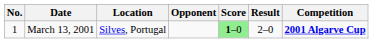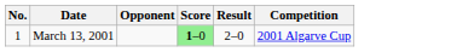 <table class="wikitable plainrowheaders">
 <tr>
 <th>No.</th>
 <th>Date</th>
-<th>Location</th>
 <th>Opponent</th>
 <th>Score</th>
 <th>Result</th>
 <th>Competition</th>
 </tr>
 <tr>
 <td align="center">1</td>
 <td>March 13, 2001</td>
-<td><a href='#'>Silves</a>, Portugal</td>
 <td></td>
 <td align="center" style="background: lightgreen;"><strong>1</strong>–0</td>
 <td align="center">2–0</td>
-<td><strong><a href='#'>2001 Algarve Cup</a></strong></td>
+<td><a href='#'>2001 Algarve Cup</a></td>
 </tr>
 </table>
